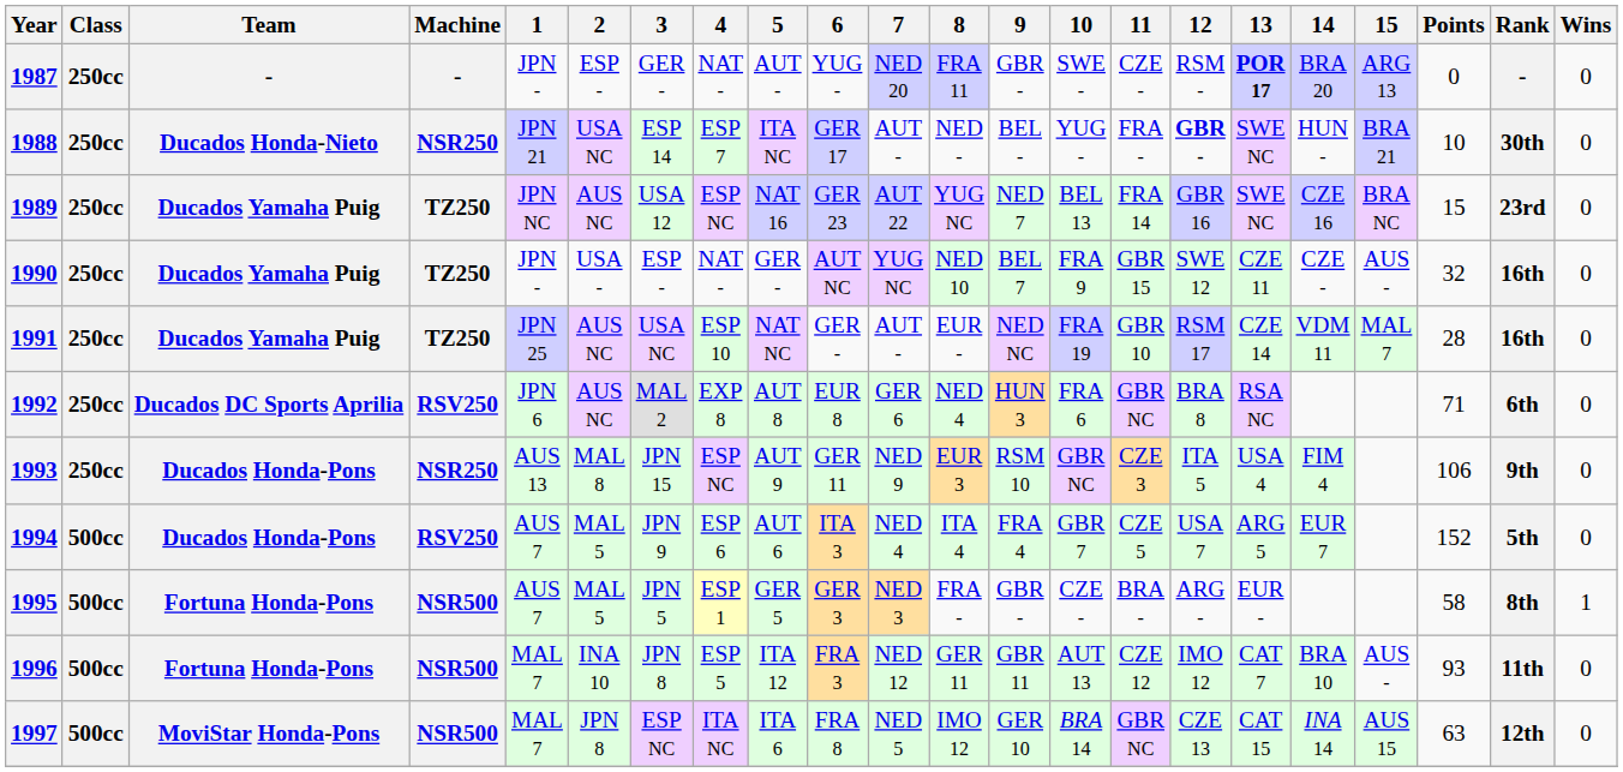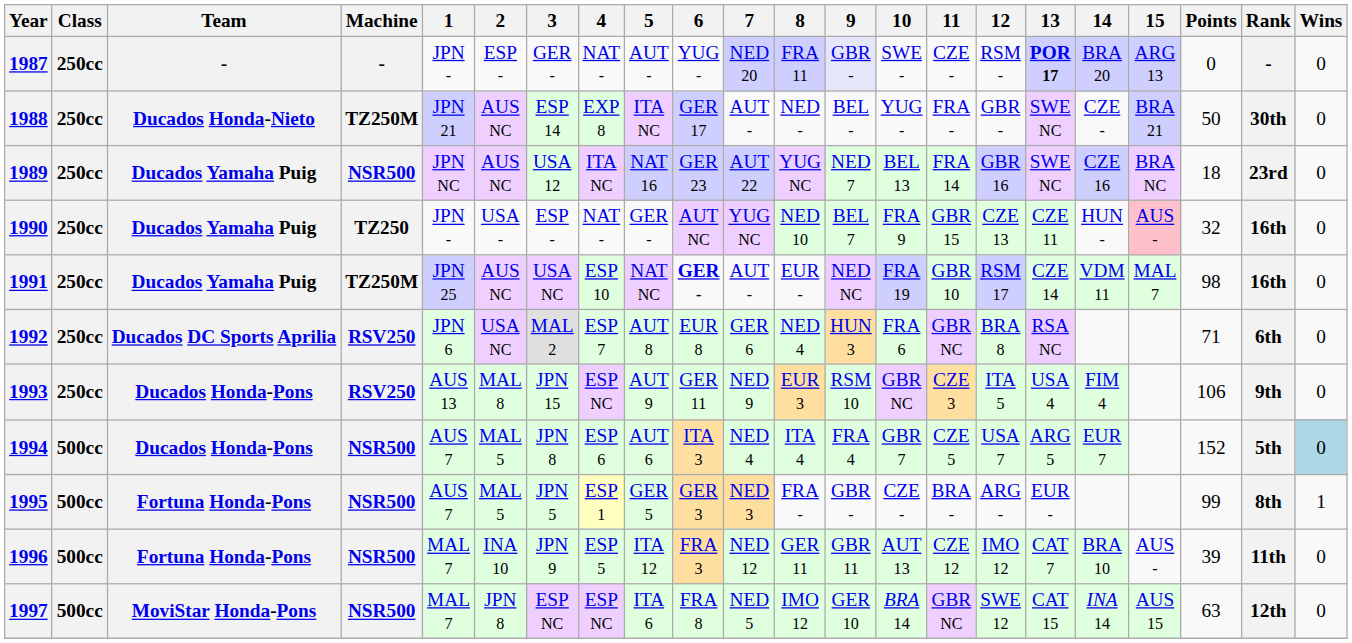 <table class="wikitable" style="text-align:center; font-size:95%">
 <tr>
 <th>Year</th>
 <th>Class</th>
 <th>Team</th>
 <th>Machine</th>
 <th>1</th>
 <th>2</th>
 <th>3</th>
 <th>4</th>
 <th>5</th>
 <th>6</th>
 <th>7</th>
 <th>8</th>
 <th>9</th>
 <th>10</th>
 <th>11</th>
 <th>12</th>
 <th>13</th>
 <th>14</th>
 <th>15</th>
 <th>Points</th>
 <th>Rank</th>
 <th>Wins</th>
 </tr>
 <tr>
 <th><a href='#'>1987</a></th>
 <th>250cc</th>
 <th>-</th>
 <th>-</th>
 <td><a href='#'>JPN</a><br><small>-</small></td>
 <td><a href='#'>ESP</a><br><small>-</small></td>
 <td><a href='#'>GER</a><br><small>-</small></td>
 <td><a href='#'>NAT</a><br><small>-</small></td>
 <td><a href='#'>AUT</a><br><small>-</small></td>
 <td><a href='#'>YUG</a><br><small>-</small></td>
 <td style="background:#CFCFFF;"><a href='#'>NED</a><br><small>20</small></td>
 <td style="background:#CFCFFF;"><a href='#'>FRA</a><br><small>11</small></td>
-<td><a href='#'>GBR</a><br><small>-</small></td>
+<td style="background: lavender;"><a href='#'>GBR</a><br><small>-</small></td>
 <td><a href='#'>SWE</a><br><small>-</small></td>
 <td><a href='#'>CZE</a><br><small>-</small></td>
 <td><a href='#'>RSM</a><br><small>-</small></td>
 <td style="background:#CFCFFF;"><strong><a href='#'>POR</a><br><small>17</small></strong></td>
 <td style="background:#CFCFFF;"><a href='#'>BRA</a><br><small>20</small></td>
 <td style="background:#CFCFFF;"><a href='#'>ARG</a><br><small>13</small></td>
 <td>0</td>
 <th>-</th>
 <td>0</td>
 </tr>
 <tr>
 <th><a href='#'>1988</a></th>
 <th>250cc</th>
 <th><a href='#'>Ducados</a> <a href='#'>Honda</a>-<a href='#'>Nieto</a></th>
-<th><a href='#'>NSR250</a></th>
+<th>TZ250M</th>
 <td style="background:#CFCFFF;"><a href='#'>JPN</a><br><small>21</small></td>
-<td style="background:#EFCFFF;"><a href='#'>USA</a><br><small>NC</small></td>
+<td style="background:#EFCFFF;"><a href='#'>AUS</a><br><small>NC</small></td>
 <td style="background:#DFFFDF;"><a href='#'>ESP</a><br><small>14</small></td>
-<td style="background:#DFFFDF;"><a href='#'>ESP</a><br><small>7</small></td>
+<td style="background:#DFFFDF;"><a href='#'>EXP</a><br><small>8</small></td>
 <td style="background:#EFCFFF;"><a href='#'>ITA</a><br><small>NC</small></td>
 <td style="background:#CFCFFF;"><a href='#'>GER</a><br><small>17</small></td>
 <td><a href='#'>AUT</a><br><small>-</small></td>
 <td><a href='#'>NED</a><br><small>-</small></td>
 <td><a href='#'>BEL</a><br><small>-</small></td>
 <td><a href='#'>YUG</a><br><small>-</small></td>
 <td><a href='#'>FRA</a><br><small>-</small></td>
-<td><strong><a href='#'>GBR</a><br><small>-</small></strong></td>
+<td><a href='#'>GBR</a><br><small>-</small></td>
 <td style="background:#EFCFFF;"><a href='#'>SWE</a><br><small>NC</small></td>
-<td><a href='#'>HUN</a><br><small>-</small></td>
+<td><a href='#'>CZE</a><br><small>-</small></td>
 <td style="background:#CFCFFF;"><a href='#'>BRA</a><br><small>21</small></td>
-<td>10</td>
+<td>50</td>
 <th>30th</th>
 <td>0</td>
 </tr>
 <tr>
 <th><a href='#'>1989</a></th>
 <th>250cc</th>
 <th><a href='#'>Ducados</a> <a href='#'>Yamaha</a> Puig</th>
-<th>TZ250</th>
+<th><a href='#'>NSR500</a></th>
 <td style="background:#EFCFFF;"><a href='#'>JPN</a><br><small>NC</small></td>
 <td style="background:#EFCFFF;"><a href='#'>AUS</a><br><small>NC</small></td>
 <td style="background:#DFFFDF;"><a href='#'>USA</a><br><small>12</small></td>
-<td style="background:#EFCFFF;"><a href='#'>ESP</a><br><small>NC</small></td>
+<td style="background:#EFCFFF;"><a href='#'>ITA</a> <br><small>NC</small></td>
 <td style="background:#CFCFFF;"><a href='#'>NAT</a><br><small>16</small></td>
 <td style="background:#CFCFFF;"><a href='#'>GER</a><br><small>23</small></td>
 <td style="background:#CFCFFF;"><a href='#'>AUT</a><br><small>22</small></td>
 <td style="background:#EFCFFF;"><a href='#'>YUG</a><br><small>NC</small></td>
 <td style="background:#DFFFDF;"><a href='#'>NED</a><br><small>7</small></td>
 <td style="background:#DFFFDF;"><a href='#'>BEL</a><br><small>13</small></td>
 <td style="background:#DFFFDF;"><a href='#'>FRA</a><br><small>14</small></td>
 <td style="background:#CFCFFF;"><a href='#'>GBR</a><br><small>16</small></td>
 <td style="background:#EFCFFF;"><a href='#'>SWE</a><br><small>NC</small></td>
 <td style="background:#CFCFFF;"><a href='#'>CZE</a><br><small>16</small></td>
 <td style="background:#EFCFFF;"><a href='#'>BRA</a><br><small>NC</small></td>
-<td>15</td>
+<td>18</td>
 <th>23rd</th>
 <td>0</td>
 </tr>
 <tr>
 <th><a href='#'>1990</a></th>
 <th>250cc</th>
 <th><a href='#'>Ducados</a> <a href='#'>Yamaha</a> Puig</th>
 <th>TZ250</th>
 <td><a href='#'>JPN</a><br><small>-</small></td>
 <td><a href='#'>USA</a><br><small>-</small></td>
 <td><a href='#'>ESP</a><br><small>-</small></td>
 <td><a href='#'>NAT</a><br><small>-</small></td>
 <td><a href='#'>GER</a><br><small>-</small></td>
 <td style="background:#EFCFFF;"><a href='#'>AUT</a><br><small>NC</small></td>
 <td style="background:#EFCFFF;"><a href='#'>YUG</a><br><small>NC</small></td>
 <td style="background:#DFFFDF;"><a href='#'>NED</a><br><small>10</small></td>
 <td style="background:#DFFFDF;"><a href='#'>BEL</a><br><small>7</small></td>
 <td style="background:#DFFFDF;"><a href='#'>FRA</a><br><small>9</small></td>
 <td style="background:#DFFFDF;"><a href='#'>GBR</a><br><small>15</small></td>
-<td style="background:#DFFFDF;"><a href='#'>SWE</a><br><small>12</small></td>
+<td style="background:#DFFFDF;"><a href='#'>CZE</a> <br><small>13</small></td>
 <td style="background:#DFFFDF;"><a href='#'>CZE</a><br><small>11</small></td>
-<td><a href='#'>CZE</a><br><small>-</small></td>
-<td><a href='#'>AUS</a><br><small>-</small></td>
+<td><a href='#'>HUN</a><br><small>-</small></td>
+<td style="background: pink;"><a href='#'>AUS</a><br><small>-</small></td>
 <td>32</td>
 <th>16th</th>
 <td>0</td>
 </tr>
 <tr>
 <th><a href='#'>1991</a></th>
 <th>250cc</th>
 <th><a href='#'>Ducados</a> <a href='#'>Yamaha</a> Puig</th>
-<th>TZ250</th>
+<th>TZ250M</th>
 <td style="background:#CFCFFF;"><a href='#'>JPN</a><br><small>25</small></td>
 <td style="background:#EFCFFF;"><a href='#'>AUS</a><br><small>NC</small></td>
 <td style="background:#EFCFFF;"><a href='#'>USA</a><br><small>NC</small></td>
 <td style="background:#DFFFDF;"><a href='#'>ESP</a><br><small>10</small></td>
 <td style="background:#EFCFFF;"><a href='#'>NAT</a><br><small>NC</small></td>
-<td><a href='#'>GER</a><br><small>-</small></td>
+<td><strong><a href='#'>GER</a><br><small>-</small></strong></td>
 <td><a href='#'>AUT</a><br><small>-</small></td>
 <td><a href='#'>EUR</a><br><small>-</small></td>
 <td style="background:#EFCFFF;"><a href='#'>NED</a><br><small>NC</small></td>
 <td style="background:#CFCFFF;"><a href='#'>FRA</a><br><small>19</small></td>
 <td style="background:#DFFFDF;"><a href='#'>GBR</a><br><small>10</small></td>
 <td style="background:#CFCFFF;"><a href='#'>RSM</a><br><small>17</small></td>
 <td style="background:#DFFFDF;"><a href='#'>CZE</a><br><small>14</small></td>
 <td style="background:#DFFFDF;"><a href='#'>VDM</a><br><small>11</small></td>
 <td style="background:#DFFFDF;"><a href='#'>MAL</a><br><small>7</small></td>
-<td>28</td>
+<td>98</td>
 <th>16th</th>
 <td>0</td>
 </tr>
 <tr>
 <th><a href='#'>1992</a></th>
 <th>250cc</th>
 <th><a href='#'>Ducados</a> <a href='#'>DC Sports</a> <a href='#'>Aprilia</a></th>
 <th><a href='#'>RSV250</a></th>
 <td style="background:#DFFFDF;"><a href='#'>JPN</a><br><small>6</small></td>
-<td style="background:#EFCFFF;"><a href='#'>AUS</a><br><small>NC</small></td>
+<td style="background:#EFCFFF;"><a href='#'>USA</a><br><small>NC</small></td>
 <td style="background:#DFDFDF;"><a href='#'>MAL</a><br><small>2</small></td>
-<td style="background:#DFFFDF;"><a href='#'>EXP</a><br><small>8</small></td>
+<td style="background:#DFFFDF;"><a href='#'>ESP</a><br><small>7</small></td>
 <td style="background:#DFFFDF;"><a href='#'>AUT</a> <br><small>8</small></td>
 <td style="background:#DFFFDF;"><a href='#'>EUR</a><br><small>8</small></td>
 <td style="background:#DFFFDF;"><a href='#'>GER</a><br><small>6</small></td>
 <td style="background:#DFFFDF;"><a href='#'>NED</a><br><small>4</small></td>
 <td style="background:#FFDF9F;"><a href='#'>HUN</a><br><small>3</small></td>
 <td style="background:#DFFFDF;"><a href='#'>FRA</a><br><small>6</small></td>
 <td style="background:#EFCFFF;"><a href='#'>GBR</a><br><small>NC</small></td>
 <td style="background:#DFFFDF;"><a href='#'>BRA</a><br><small>8</small></td>
 <td style="background:#EFCFFF;"><a href='#'>RSA</a><br><small>NC</small></td>
 <td></td>
 <td></td>
 <td>71</td>
 <th>6th</th>
 <td>0</td>
 </tr>
 <tr>
 <th><a href='#'>1993</a></th>
 <th>250cc</th>
 <th><a href='#'>Ducados</a> <a href='#'>Honda</a>-<a href='#'>Pons</a></th>
-<th><a href='#'>NSR250</a></th>
+<th><a href='#'>RSV250</a></th>
 <td style="background:#DFFFDF;"><a href='#'>AUS</a><br><small>13</small></td>
 <td style="background:#DFFFDF;"><a href='#'>MAL</a><br><small>8</small></td>
 <td style="background:#DFFFDF;"><a href='#'>JPN</a><br><small>15</small></td>
 <td style="background:#EFCFFF;"><a href='#'>ESP</a><br><small>NC</small></td>
 <td style="background:#DFFFDF;"><a href='#'>AUT</a><br><small>9</small></td>
 <td style="background:#DFFFDF;"><a href='#'>GER</a><br><small>11</small></td>
 <td style="background:#DFFFDF;"><a href='#'>NED</a><br><small>9</small></td>
 <td style="background:#FFDF9F;"><a href='#'>EUR</a><br><small>3</small></td>
 <td style="background:#DFFFDF;"><a href='#'>RSM</a><br><small>10</small></td>
 <td style="background:#EFCFFF;"><a href='#'>GBR</a><br><small>NC</small></td>
 <td style="background:#FFDF9F;"><a href='#'>CZE</a><br><small>3</small></td>
 <td style="background:#DFFFDF;"><a href='#'>ITA</a><br><small>5</small></td>
 <td style="background:#DFFFDF;"><a href='#'>USA</a><br><small>4</small></td>
 <td style="background:#DFFFDF;"><a href='#'>FIM</a><br><small>4</small></td>
 <td></td>
 <td>106</td>
 <th>9th</th>
 <td>0</td>
 </tr>
 <tr>
 <th><a href='#'>1994</a></th>
 <th>500cc</th>
 <th><a href='#'>Ducados</a> <a href='#'>Honda</a>-<a href='#'>Pons</a></th>
-<th><a href='#'>RSV250</a></th>
+<th><a href='#'>NSR500</a></th>
 <td style="background:#DFFFDF;"><a href='#'>AUS</a> <br><small>7</small></td>
 <td style="background:#DFFFDF;"><a href='#'>MAL</a> <br><small>5</small></td>
-<td style="background:#DFFFDF;"><a href='#'>JPN</a> <br><small>9</small></td>
+<td style="background:#DFFFDF;"><a href='#'>JPN</a> <br><small>8</small></td>
 <td style="background:#DFFFDF;"><a href='#'>ESP</a> <br><small>6</small></td>
 <td style="background:#DFFFDF;"><a href='#'>AUT</a> <br><small>6</small></td>
 <td style="background:#FFDF9F;"><a href='#'>ITA</a> <br><small>3</small></td>
 <td style="background:#DFFFDF;"><a href='#'>NED</a> <br><small>4</small></td>
 <td style="background:#DFFFDF;"><a href='#'>ITA</a> <br><small>4</small></td>
 <td style="background:#DFFFDF;"><a href='#'>FRA</a> <br><small>4</small></td>
 <td style="background:#DFFFDF;"><a href='#'>GBR</a> <br><small>7</small></td>
 <td style="background:#DFFFDF;"><a href='#'>CZE</a> <br><small>5</small></td>
 <td style="background:#DFFFDF;"><a href='#'>USA</a> <br><small>7</small></td>
 <td style="background:#DFFFDF;"><a href='#'>ARG</a> <br><small>5</small></td>
 <td style="background:#DFFFDF;"><a href='#'>EUR</a> <br><small>7</small></td>
 <td></td>
 <td>152</td>
 <th>5th</th>
-<td>0</td>
+<td style="background: lightblue;">0</td>
 </tr>
 <tr>
 <th><a href='#'>1995</a></th>
 <th>500cc</th>
 <th><a href='#'>Fortuna</a> <a href='#'>Honda</a>-<a href='#'>Pons</a></th>
 <th><a href='#'>NSR500</a></th>
 <td style="background:#DFFFDF;"><a href='#'>AUS</a> <br><small>7</small></td>
 <td style="background:#DFFFDF;"><a href='#'>MAL</a> <br><small>5</small></td>
 <td style="background:#DFFFDF;"><a href='#'>JPN</a> <br><small>5</small></td>
 <td style="background:#FFFFBF;"><a href='#'>ESP</a> <br><small>1</small></td>
 <td style="background:#DFFFDF;"><a href='#'>GER</a> <br><small>5</small></td>
 <td style="background:#FFDF9F;"><a href='#'>GER</a> <br><small>3</small></td>
 <td style="background:#FFDF9F;"><a href='#'>NED</a> <br><small>3</small></td>
 <td><a href='#'>FRA</a> <br><small>-</small></td>
 <td><a href='#'>GBR</a> <br><small>-</small></td>
 <td><a href='#'>CZE</a> <br><small>-</small></td>
 <td><a href='#'>BRA</a> <br><small>-</small></td>
 <td><a href='#'>ARG</a> <br><small>-</small></td>
 <td><a href='#'>EUR</a> <br><small>-</small></td>
 <td></td>
 <td></td>
-<td>58</td>
+<td>99</td>
 <th>8th</th>
 <td>1</td>
 </tr>
 <tr>
 <th><a href='#'>1996</a></th>
 <th>500cc</th>
 <th><a href='#'>Fortuna</a> <a href='#'>Honda</a>-<a href='#'>Pons</a></th>
 <th><a href='#'>NSR500</a></th>
 <td style="background:#DFFFDF;"><a href='#'>MAL</a> <br><small>7</small></td>
 <td style="background:#DFFFDF;"><a href='#'>INA</a> <br><small>10</small></td>
-<td style="background:#DFFFDF;"><a href='#'>JPN</a> <br><small>8</small></td>
+<td style="background:#DFFFDF;"><a href='#'>JPN</a> <br><small>9</small></td>
 <td style="background:#DFFFDF;"><a href='#'>ESP</a> <br><small>5</small></td>
 <td style="background:#DFFFDF;"><a href='#'>ITA</a> <br><small>12</small></td>
 <td style="background:#FFDF9F;"><a href='#'>FRA</a> <br><small>3</small></td>
 <td style="background:#DFFFDF;"><a href='#'>NED</a> <br><small>12</small></td>
 <td style="background:#DFFFDF;"><a href='#'>GER</a> <br><small>11</small></td>
 <td style="background:#DFFFDF;"><a href='#'>GBR</a> <br><small>11</small></td>
 <td style="background:#DFFFDF;"><a href='#'>AUT</a> <br><small>13</small></td>
 <td style="background:#DFFFDF;"><a href='#'>CZE</a> <br><small>12</small></td>
 <td style="background:#DFFFDF;"><a href='#'>IMO</a> <br><small>12</small></td>
 <td style="background:#DFFFDF;"><a href='#'>CAT</a> <br><small>7</small></td>
 <td style="background:#DFFFDF;"><a href='#'>BRA</a> <br><small>10</small></td>
 <td><a href='#'>AUS</a> <br><small>-</small></td>
-<td>93</td>
+<td>39</td>
 <th>11th</th>
 <td>0</td>
 </tr>
 <tr>
 <th><a href='#'>1997</a></th>
 <th>500cc</th>
 <th><a href='#'>MoviStar</a> <a href='#'>Honda</a>-<a href='#'>Pons</a></th>
 <th><a href='#'>NSR500</a></th>
 <td style="background:#DFFFDF;"><a href='#'>MAL</a> <br><small>7</small></td>
 <td style="background:#DFFFDF;"><a href='#'>JPN</a> <br><small>8</small></td>
 <td style="background:#EFCFFF;"><a href='#'>ESP</a> <br><small>NC</small></td>
-<td style="background:#EFCFFF;"><a href='#'>ITA</a> <br><small>NC</small></td>
+<td style="background:#EFCFFF;"><a href='#'>ESP</a><br><small>NC</small></td>
 <td style="background:#DFFFDF;"><a href='#'>ITA</a><br><small>6</small></td>
 <td style="background:#DFFFDF;"><a href='#'>FRA</a> <br><small>8</small></td>
 <td style="background:#DFFFDF;"><a href='#'>NED</a> <br><small>5</small></td>
 <td style="background:#DFFFDF;"><a href='#'>IMO</a> <br><small>12</small></td>
 <td style="background:#DFFFDF;"><a href='#'>GER</a> <br><small>10</small></td>
 <td style="background:#DFFFDF;"><em><a href='#'>BRA</a></em> <br><small>14</small></td>
 <td style="background:#EFCFFF;"><a href='#'>GBR</a> <br><small>NC</small></td>
-<td style="background:#DFFFDF;"><a href='#'>CZE</a> <br><small>13</small></td>
+<td style="background:#DFFFDF;"><a href='#'>SWE</a><br><small>12</small></td>
 <td style="background:#DFFFDF;"><a href='#'>CAT</a> <br><small>15</small></td>
 <td style="background:#DFFFDF;"><em><a href='#'>INA</a></em> <br><small>14</small></td>
 <td style="background:#DFFFDF;"><a href='#'>AUS</a> <br><small>15</small></td>
 <td>63</td>
 <th>12th</th>
 <td>0</td>
 </tr>
 <tr>
 </tr>
 </table>
